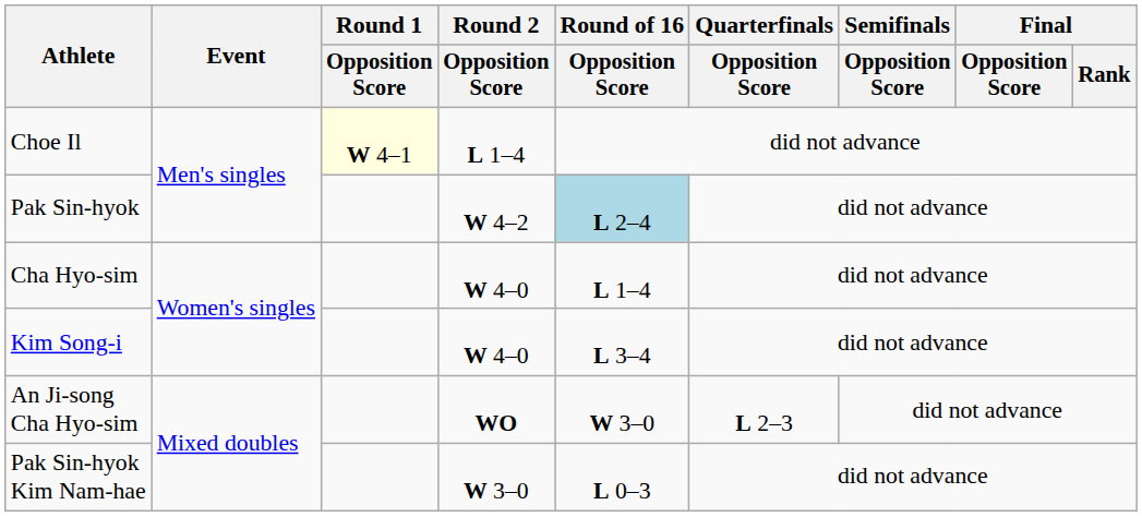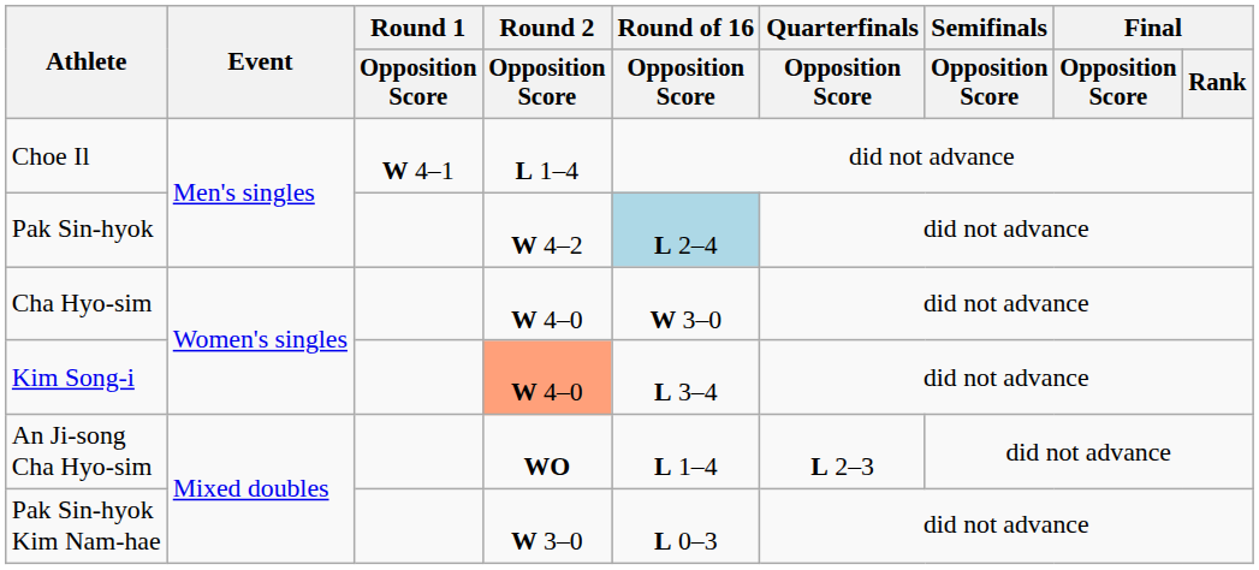 <table class=wikitable style="font-size:90%; text-align:center;">
 <tr>
 <th rowspan="2">Athlete</th>
 <th rowspan="2">Event</th>
 <th>Round 1</th>
 <th>Round 2</th>
 <th>Round of 16</th>
 <th>Quarterfinals</th>
 <th>Semifinals</th>
 <th colspan=2>Final</th>
 </tr>
 <tr style="font-size:95%">
 <th>Opposition<br>Score</th>
 <th>Opposition<br>Score</th>
 <th>Opposition<br>Score</th>
 <th>Opposition<br>Score</th>
 <th>Opposition<br>Score</th>
 <th>Opposition<br>Score</th>
 <th>Rank</th>
 </tr>
 <tr>
 <td align=left>Choe Il</td>
 <td align=left rowspan=2><a href='#'>Men's singles</a></td>
-<td style="background: lightyellow;"><br><strong>W</strong> 4–1</td>
+<td><br><strong>W</strong> 4–1</td>
 <td><br><strong>L</strong> 1–4</td>
 <td colspan=5>did not advance</td>
 </tr>
 <tr>
 <td align=left>Pak Sin-hyok</td>
 <td></td>
 <td><br><strong>W</strong> 4–2</td>
 <td style="background: lightblue;"><br><strong>L</strong> 2–4</td>
 <td colspan=4>did not advance</td>
 </tr>
 <tr>
 <td align=left>Cha Hyo-sim</td>
 <td align=left rowspan=2><a href='#'>Women's singles</a></td>
 <td></td>
 <td><br><strong>W</strong> 4–0</td>
-<td><br><strong>L</strong> 1–4</td>
+<td><br><strong>W</strong> 3–0</td>
 <td colspan=4>did not advance</td>
 </tr>
 <tr>
 <td align=left><a href='#'>Kim Song-i</a></td>
 <td></td>
-<td><br><strong>W</strong> 4–0</td>
+<td style="background: lightsalmon;"><br><strong>W</strong> 4–0</td>
 <td><br><strong>L</strong> 3–4</td>
 <td colspan=4>did not advance</td>
 </tr>
 <tr>
 <td align=left>An Ji-song<br>Cha Hyo-sim</td>
 <td align=left rowspan=2><a href='#'>Mixed doubles</a></td>
 <td></td>
 <td><br><strong>WO</strong></td>
-<td><br><strong>W</strong> 3–0</td>
+<td><br><strong>L</strong> 1–4</td>
 <td><br><strong>L</strong> 2–3</td>
 <td colspan=3>did not advance</td>
 </tr>
 <tr>
 <td align=left>Pak Sin-hyok<br>Kim Nam-hae</td>
 <td></td>
 <td><br><strong>W</strong> 3–0</td>
 <td><br><strong>L</strong> 0–3</td>
 <td colspan=4>did not advance</td>
 </tr>
 </table>
